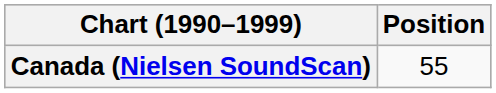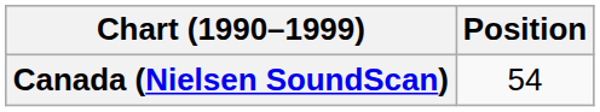 <table class="wikitable plainrowheaders" style="text-align:center">
 <tr>
 <th>Chart (1990–1999)</th>
 <th>Position</th>
 </tr>
 <tr>
 <th scope="row">Canada (<a href='#'>Nielsen SoundScan</a>)</th>
-<td>55</td>
+<td>54</td>
 </tr>
 </table>
